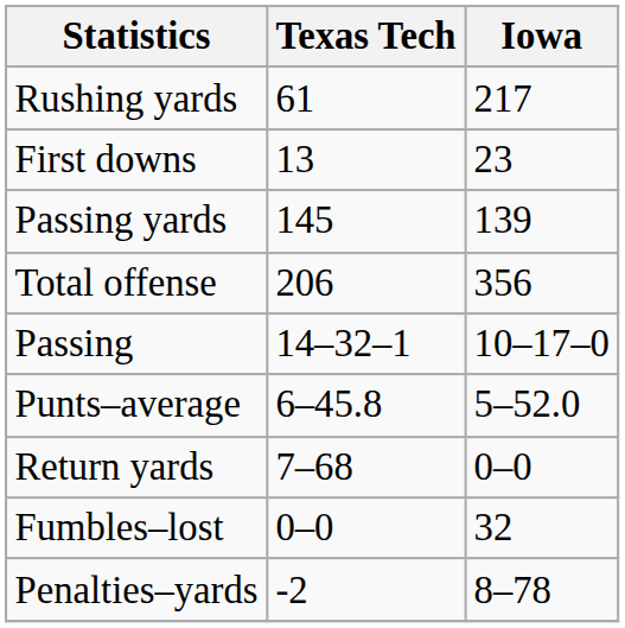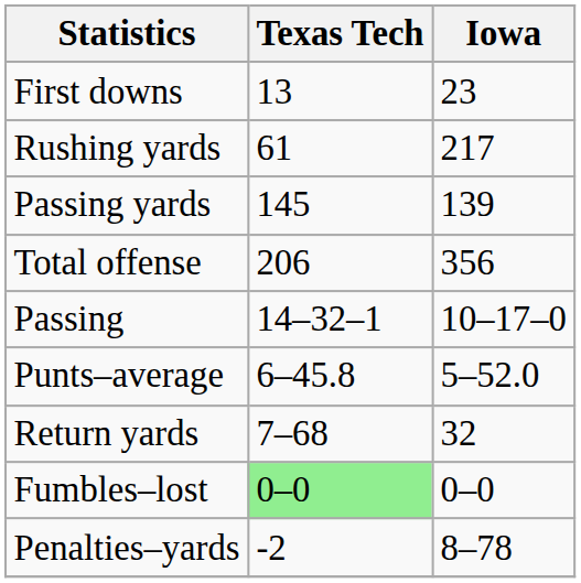 <table class="wikitable">
 <tr>
 <th>Statistics</th>
 <th>Texas Tech</th>
 <th>Iowa</th>
 </tr>
 <tr>
+<td>First downs</td>
+<td>13</td>
+<td>23</td>
+</tr>
+<tr>
 <td>Rushing yards</td>
 <td>61</td>
 <td>217</td>
-</tr>
-<tr>
-<td>First downs</td>
-<td>13</td>
-<td>23</td>
 </tr>
 <tr>
 <td>Passing yards</td>
 <td>145</td>
 <td>139</td>
 </tr>
 <tr>
 <td>Total offense</td>
 <td>206</td>
 <td>356</td>
 </tr>
 <tr>
 <td>Passing</td>
 <td>14–32–1</td>
 <td>10–17–0</td>
 </tr>
 <tr>
 <td>Punts–average</td>
 <td>6–45.8</td>
 <td>5–52.0</td>
 </tr>
 <tr>
 <td>Return yards</td>
 <td>7–68</td>
-<td>0–0</td>
+<td>32</td>
 </tr>
 <tr>
 <td>Fumbles–lost</td>
+<td style="background: lightgreen;">0–0</td>
 <td>0–0</td>
-<td>32</td>
 </tr>
 <tr>
 <td>Penalties–yards</td>
 <td>-2</td>
 <td>8–78</td>
 </tr>
 <tr>
 </tr>
 </table>
